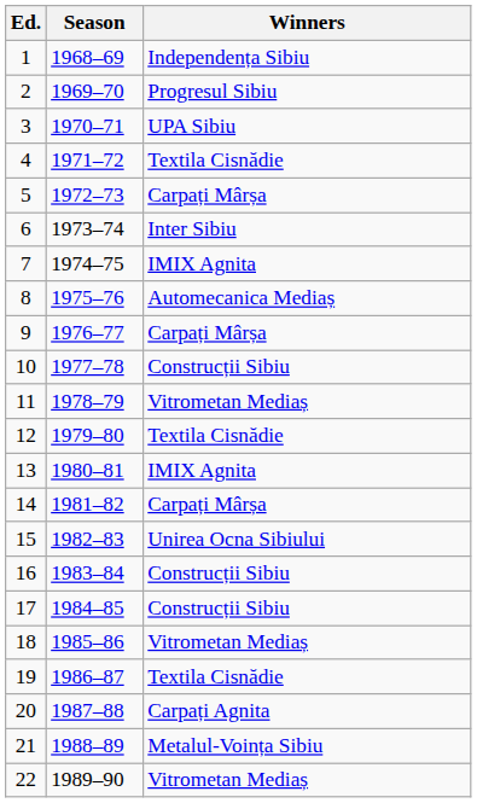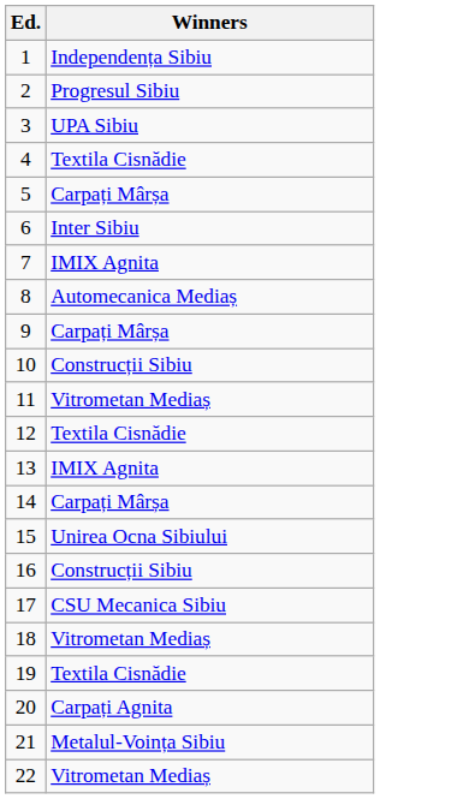 <table class="wikitable" style="font-size:90%">
 <tr>
 <th><abbr>Ed.</abbr></th>
-<th width="60">Season</th>
 <th width="220">Winners</th>
 </tr>
 <tr>
 <td align=center>1</td>
-<td><a href='#'>1968–69</a></td>
 <td><a href='#'>Independența Sibiu</a></td>
 </tr>
 <tr>
 <td align=center>2</td>
-<td><a href='#'>1969–70</a></td>
 <td><a href='#'>Progresul Sibiu</a></td>
 </tr>
 <tr>
 <td align=center>3</td>
-<td><a href='#'>1970–71</a></td>
 <td><a href='#'>UPA Sibiu</a></td>
 </tr>
 <tr>
 <td align=center>4</td>
-<td><a href='#'>1971–72</a></td>
 <td><a href='#'>Textila Cisnădie</a></td>
 </tr>
 <tr>
 <td align=center>5</td>
-<td><a href='#'>1972–73</a></td>
 <td><a href='#'>Carpați Mârșa</a></td>
 </tr>
 <tr>
 <td align=center>6</td>
-<td>1973–74</td>
 <td><a href='#'>Inter Sibiu</a></td>
 </tr>
 <tr>
 <td align=center>7</td>
-<td>1974–75</td>
 <td><a href='#'>IMIX Agnita</a></td>
 </tr>
 <tr>
 <td align=center>8</td>
-<td><a href='#'>1975–76</a></td>
 <td><a href='#'>Automecanica Mediaș</a></td>
 </tr>
 <tr>
 <td align=center>9</td>
-<td><a href='#'>1976–77</a></td>
 <td><a href='#'>Carpați Mârșa</a></td>
 </tr>
 <tr>
 <td align=center>10</td>
-<td><a href='#'>1977–78</a></td>
 <td><a href='#'>Construcții Sibiu</a></td>
 </tr>
 <tr>
 <td align=center>11</td>
-<td><a href='#'>1978–79</a></td>
 <td><a href='#'>Vitrometan Mediaș</a></td>
 </tr>
 <tr>
 <td align=center>12</td>
-<td><a href='#'>1979–80</a></td>
 <td><a href='#'>Textila Cisnădie</a></td>
 </tr>
 <tr>
 <td align=center>13</td>
-<td><a href='#'>1980–81</a></td>
 <td><a href='#'>IMIX Agnita</a></td>
 </tr>
 <tr>
 <td align=center>14</td>
-<td><a href='#'>1981–82</a></td>
 <td><a href='#'>Carpați Mârșa</a></td>
 </tr>
 <tr>
 <td align=center>15</td>
-<td><a href='#'>1982–83</a></td>
 <td><a href='#'>Unirea Ocna Sibiului</a></td>
 </tr>
 <tr>
 <td align=center>16</td>
-<td><a href='#'>1983–84</a></td>
 <td><a href='#'>Construcții Sibiu</a></td>
 </tr>
 <tr>
 <td align=center>17</td>
-<td><a href='#'>1984–85</a></td>
-<td><a href='#'>Construcții Sibiu</a></td>
+<td><a href='#'>CSU Mecanica Sibiu</a></td>
 </tr>
 <tr>
 <td align=center>18</td>
-<td><a href='#'>1985–86</a></td>
 <td><a href='#'>Vitrometan Mediaș</a></td>
 </tr>
 <tr>
 <td align=center>19</td>
-<td><a href='#'>1986–87</a></td>
 <td><a href='#'>Textila Cisnădie</a></td>
 </tr>
 <tr>
 <td align=center>20</td>
-<td><a href='#'>1987–88</a></td>
 <td><a href='#'>Carpați Agnita</a></td>
 </tr>
 <tr>
 <td align=center>21</td>
-<td><a href='#'>1988–89</a></td>
 <td><a href='#'>Metalul-Voința Sibiu</a></td>
 </tr>
 <tr>
 <td align=center>22</td>
-<td>1989–90</td>
 <td><a href='#'>Vitrometan Mediaș</a></td>
 </tr>
 </table>
